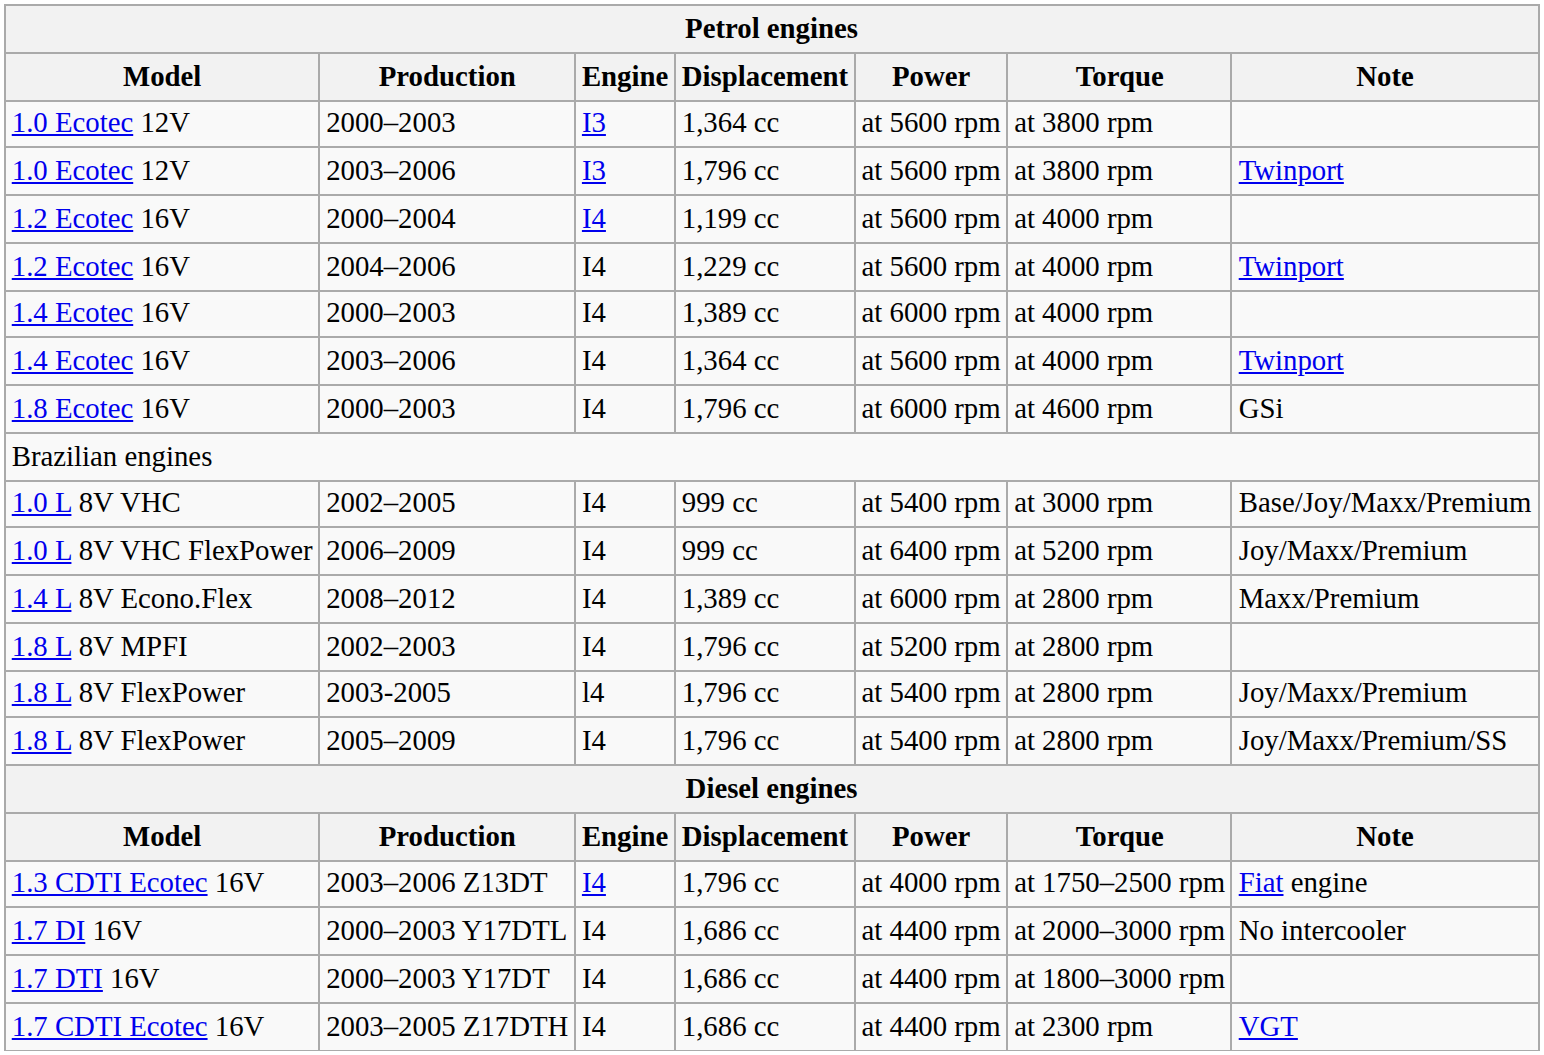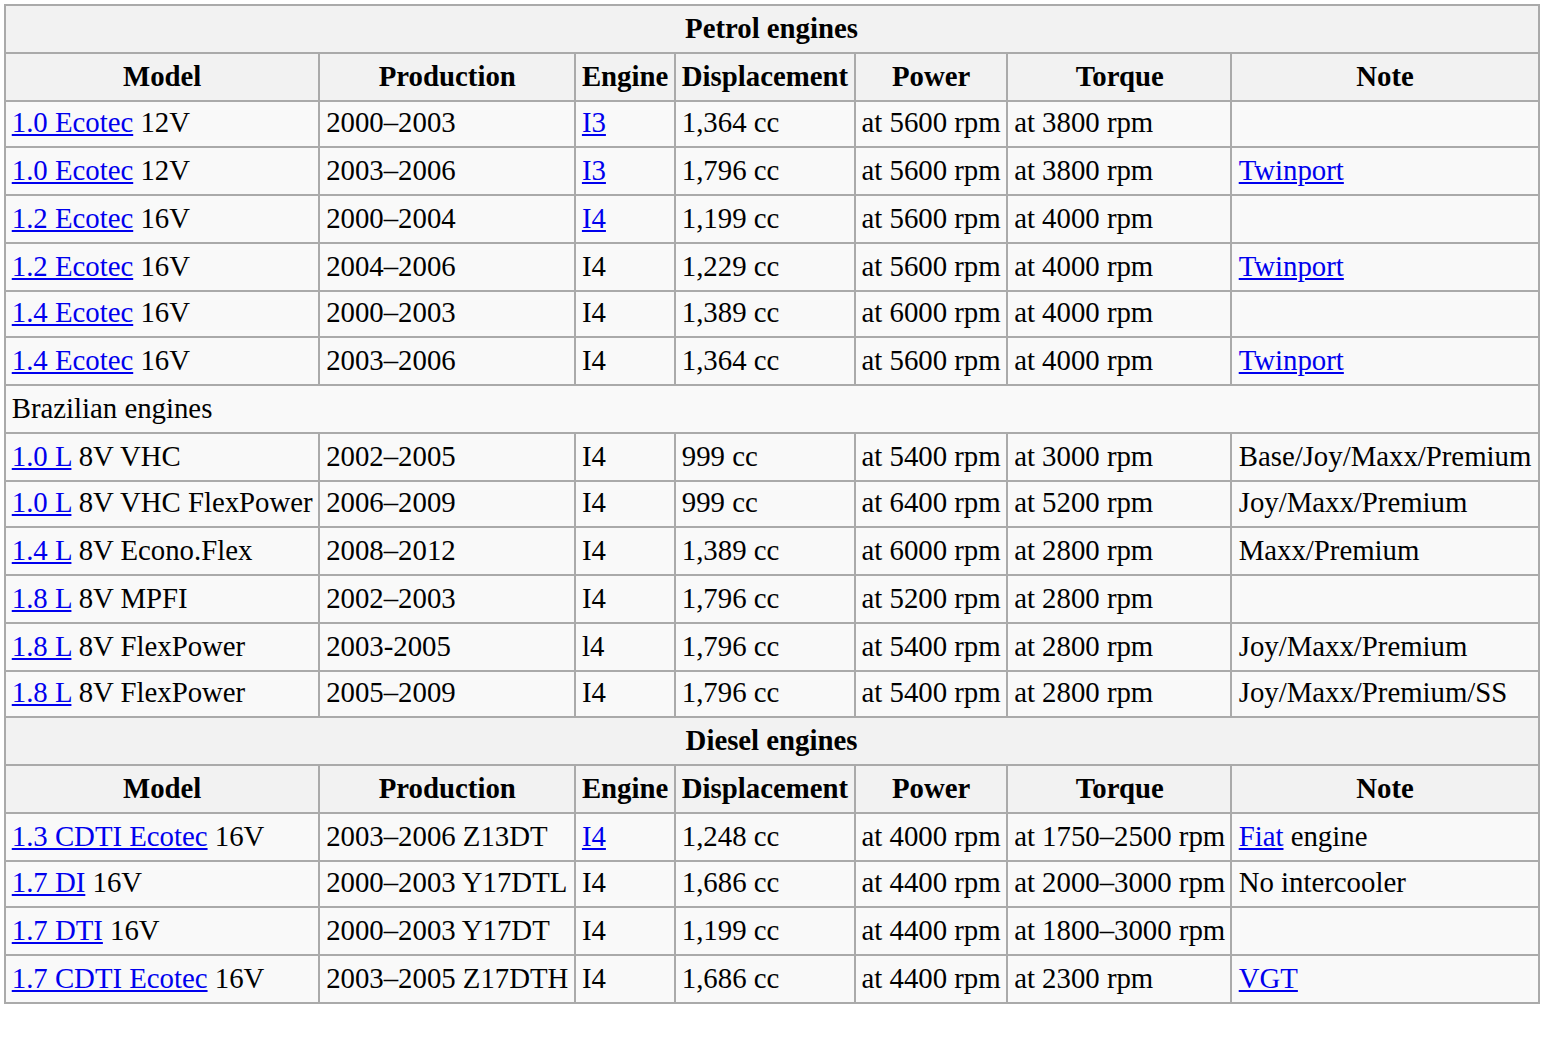 <table class="wikitable defaultcenter" style="font-size:90%;">
 <tr>
 <th colspan="7"><strong>Petrol engines</strong></th>
 </tr>
 <tr>
 <th>Model</th>
 <th>Production</th>
 <th>Engine</th>
 <th>Displacement</th>
 <th>Power</th>
 <th>Torque</th>
 <th>Note</th>
 </tr>
 <tr>
 <td><a href='#'>1.0 Ecotec</a> 12V</td>
 <td>2000–2003</td>
 <td><a href='#'>I3</a></td>
 <td>1,364 cc</td>
 <td> at 5600 rpm</td>
 <td> at 3800 rpm</td>
 <td></td>
 </tr>
 <tr>
 <td><a href='#'>1.0 Ecotec</a> 12V</td>
 <td>2003–2006</td>
 <td><a href='#'>I3</a></td>
 <td>1,796 cc</td>
 <td> at 5600 rpm</td>
 <td> at 3800 rpm</td>
 <td><a href='#'>Twinport</a></td>
 </tr>
 <tr>
 <td><a href='#'>1.2 Ecotec</a> 16V</td>
 <td>2000–2004</td>
 <td><a href='#'>I4</a></td>
 <td>1,199 cc</td>
 <td> at 5600 rpm</td>
 <td> at 4000 rpm</td>
 <td></td>
 </tr>
 <tr>
 <td><a href='#'>1.2 Ecotec</a> 16V</td>
 <td>2004–2006</td>
 <td>I4</td>
 <td>1,229 cc</td>
 <td> at 5600 rpm</td>
 <td> at 4000 rpm</td>
 <td><a href='#'>Twinport</a></td>
 </tr>
 <tr>
 <td><a href='#'>1.4 Ecotec</a> 16V</td>
 <td>2000–2003</td>
 <td>I4</td>
 <td>1,389 cc</td>
 <td> at 6000 rpm</td>
 <td> at 4000 rpm</td>
 <td></td>
 </tr>
 <tr>
 <td><a href='#'>1.4 Ecotec</a> 16V</td>
 <td>2003–2006</td>
 <td>I4</td>
 <td>1,364 cc</td>
 <td> at 5600 rpm</td>
 <td> at 4000 rpm</td>
 <td><a href='#'>Twinport</a></td>
-</tr>
-<tr>
-<td><a href='#'>1.8 Ecotec</a> 16V</td>
-<td>2000–2003</td>
-<td>I4</td>
-<td>1,796 cc</td>
-<td> at 6000 rpm</td>
-<td> at 4600 rpm</td>
-<td>GSi</td>
 </tr>
 <tr>
 <td colspan="7">Brazilian engines</td>
 </tr>
 <tr>
 <td><a href='#'>1.0 L</a> 8V VHC</td>
 <td>2002–2005</td>
 <td>I4</td>
 <td>999 cc</td>
 <td> at 5400 rpm</td>
 <td> at 3000 rpm</td>
 <td>Base/Joy/Maxx/Premium</td>
 </tr>
 <tr>
 <td><a href='#'>1.0 L</a> 8V VHC FlexPower</td>
 <td>2006–2009</td>
 <td>I4</td>
 <td>999 cc</td>
 <td> at 6400 rpm</td>
 <td> at 5200 rpm</td>
 <td>Joy/Maxx/Premium</td>
 </tr>
 <tr>
 <td><a href='#'>1.4 L</a> 8V Econo.Flex</td>
 <td>2008–2012</td>
 <td>I4</td>
 <td>1,389 cc</td>
 <td> at 6000 rpm</td>
 <td> at 2800 rpm</td>
 <td>Maxx/Premium</td>
 </tr>
 <tr>
 <td><a href='#'>1.8 L</a> 8V MPFI</td>
 <td>2002–2003</td>
 <td>I4</td>
 <td>1,796 cc</td>
 <td> at 5200 rpm</td>
 <td> at 2800 rpm</td>
 <td></td>
 </tr>
 <tr>
 <td><a href='#'>1.8 L</a> 8V FlexPower</td>
 <td>2003-2005</td>
 <td>l4</td>
 <td>1,796 cc</td>
 <td> at 5400 rpm</td>
 <td> at 2800 rpm</td>
 <td>Joy/Maxx/Premium</td>
 </tr>
 <tr>
 <td><a href='#'>1.8 L</a> 8V FlexPower</td>
 <td>2005–2009</td>
 <td>I4</td>
 <td>1,796 cc</td>
 <td> at 5400 rpm</td>
 <td> at 2800 rpm</td>
 <td>Joy/Maxx/Premium/SS</td>
 </tr>
 <tr>
 <th colspan="7">Diesel engines</th>
 </tr>
 <tr>
 <th>Model</th>
 <th>Production</th>
 <th>Engine</th>
 <th>Displacement</th>
 <th>Power</th>
 <th>Torque</th>
 <th>Note</th>
 </tr>
 <tr>
 <td><a href='#'>1.3 CDTI Ecotec</a> 16V</td>
 <td>2003–2006 Z13DT</td>
 <td><a href='#'>I4</a></td>
-<td>1,796 cc</td>
+<td>1,248 cc</td>
 <td> at 4000 rpm</td>
 <td> at 1750–2500 rpm</td>
 <td><a href='#'>Fiat</a> engine</td>
 </tr>
 <tr>
 <td><a href='#'>1.7 DI</a> 16V</td>
 <td>2000–2003 Y17DTL</td>
 <td>I4</td>
 <td>1,686 cc</td>
 <td> at 4400 rpm</td>
 <td> at 2000–3000 rpm</td>
 <td>No intercooler</td>
 </tr>
 <tr>
 <td><a href='#'>1.7 DTI</a> 16V</td>
 <td>2000–2003 Y17DT</td>
 <td>I4</td>
-<td>1,686 cc</td>
+<td>1,199 cc</td>
 <td> at 4400 rpm</td>
 <td> at 1800–3000 rpm</td>
 <td></td>
 </tr>
 <tr>
 <td><a href='#'>1.7 CDTI Ecotec</a> 16V</td>
 <td>2003–2005 Z17DTH</td>
 <td>I4</td>
 <td>1,686 cc</td>
 <td> at 4400 rpm</td>
 <td> at 2300 rpm</td>
 <td><a href='#'>VGT</a></td>
 </tr>
 </table>
